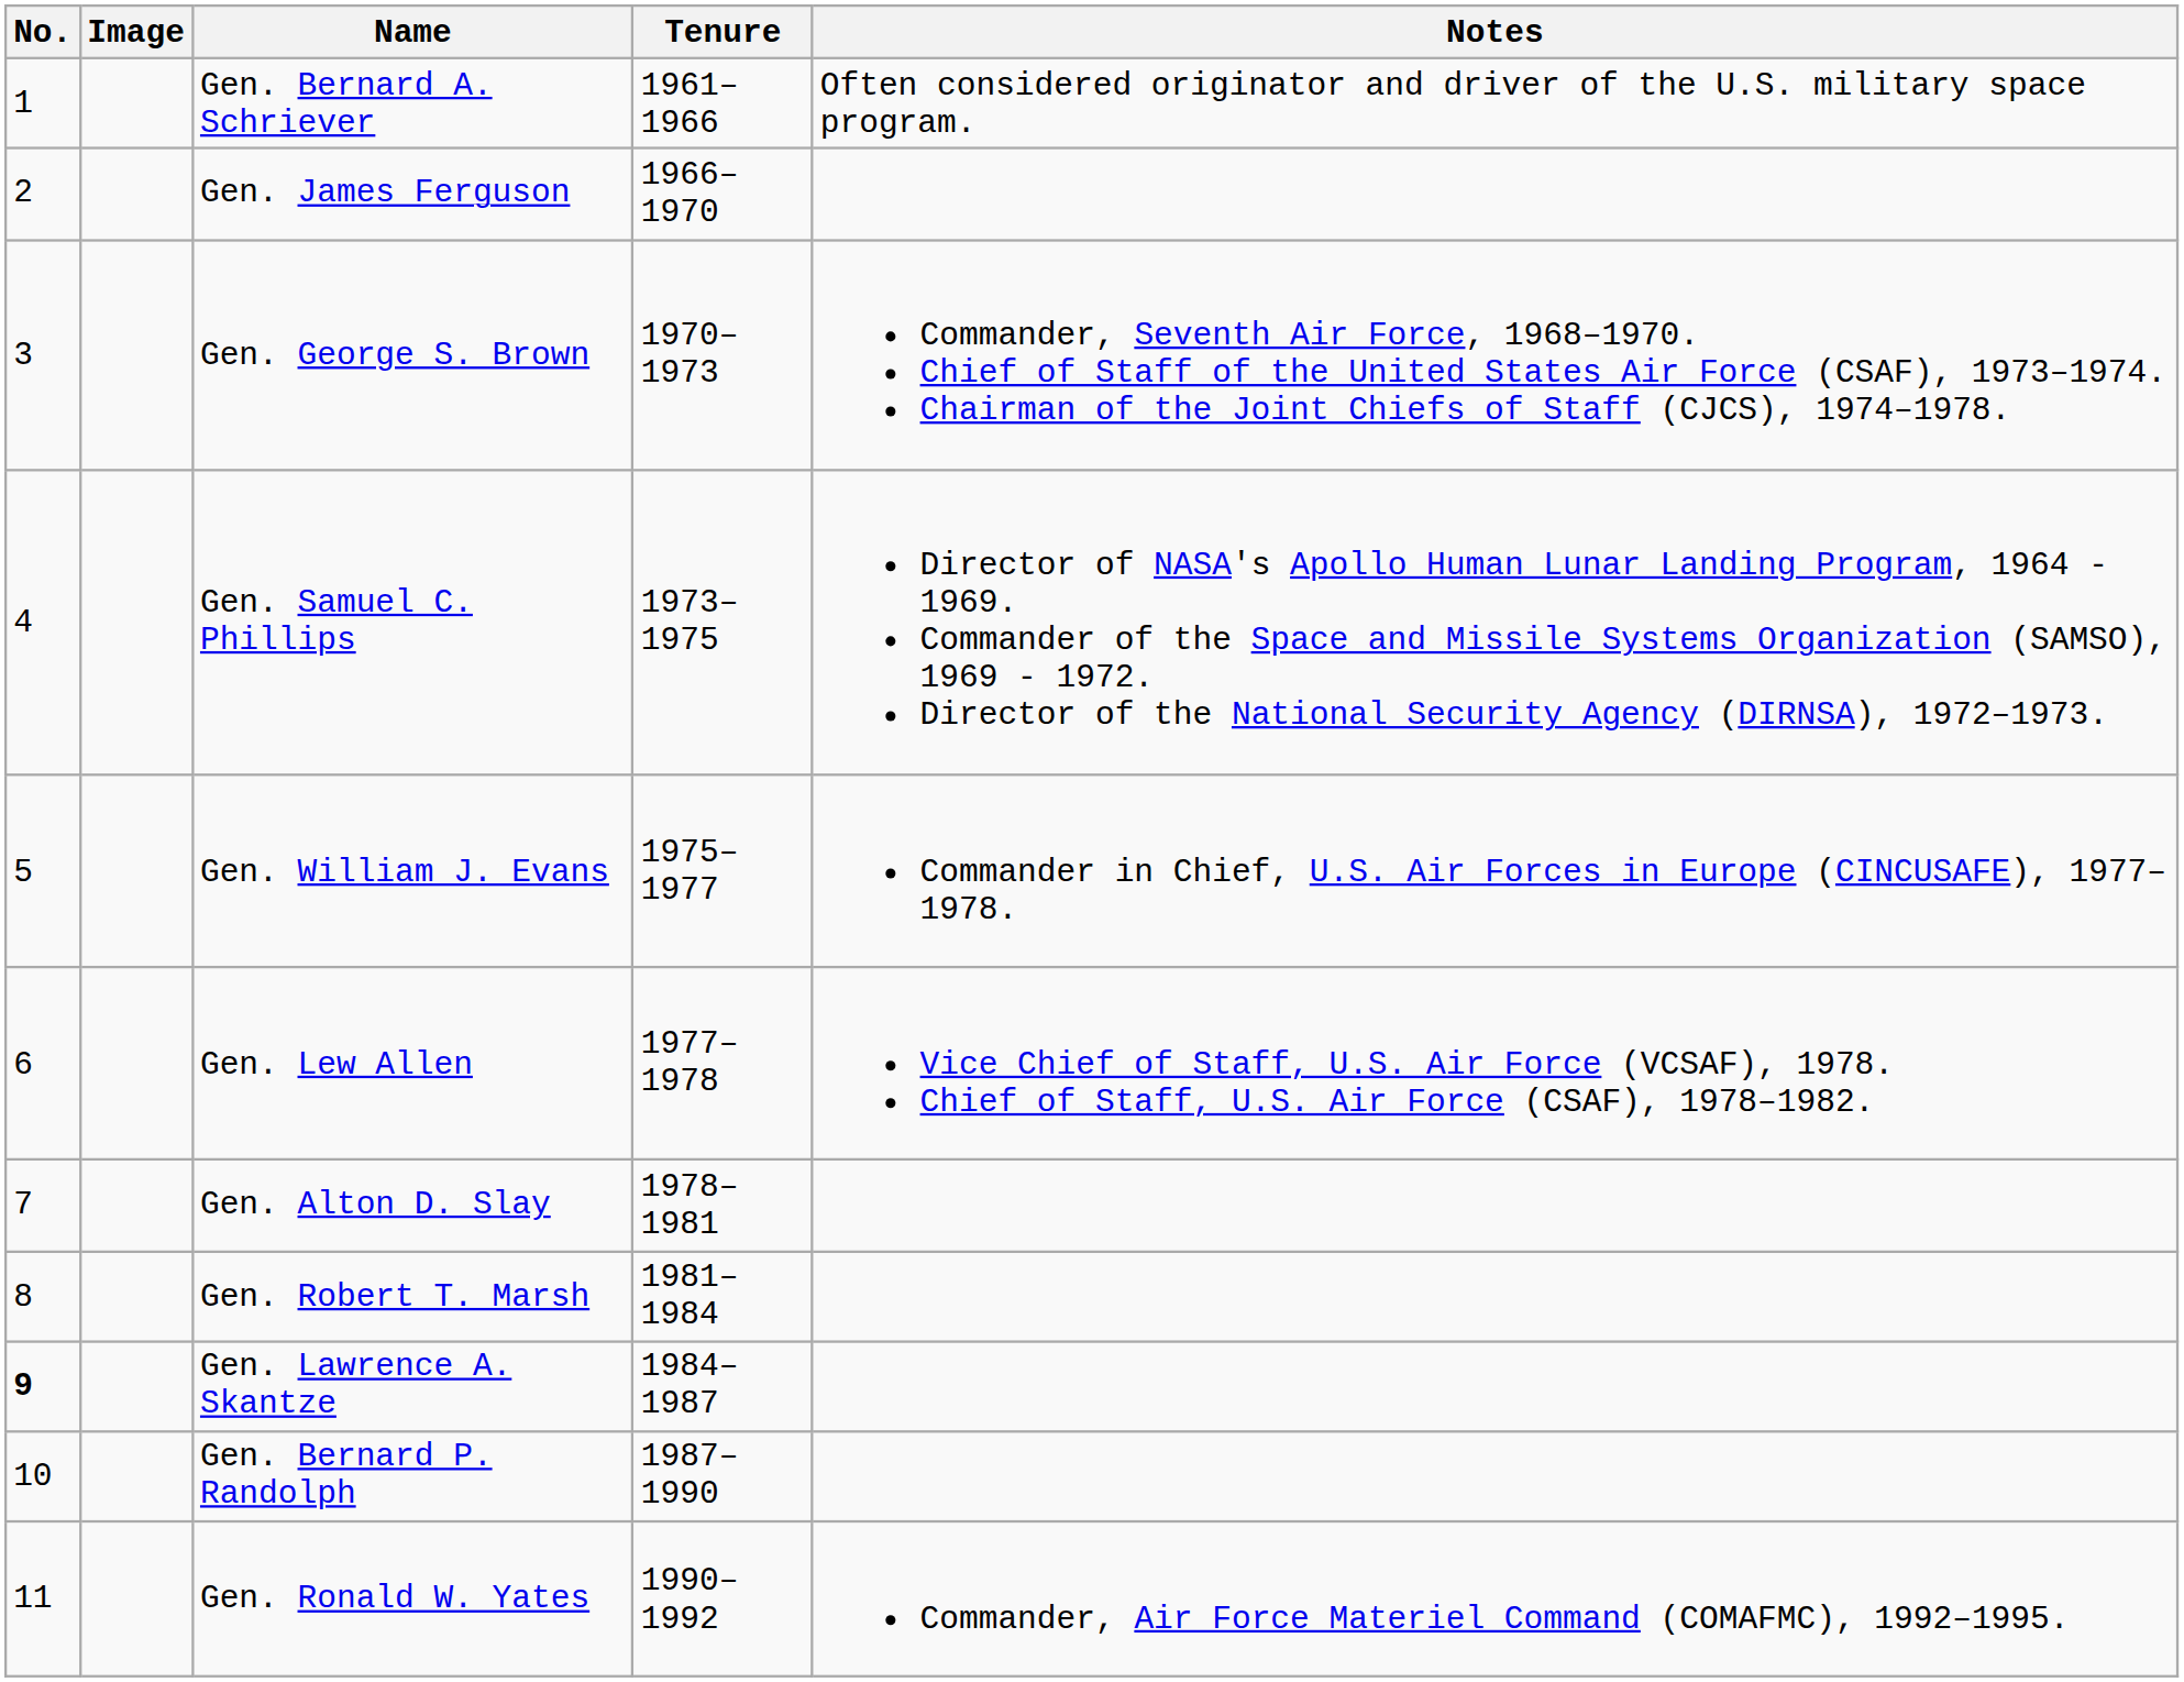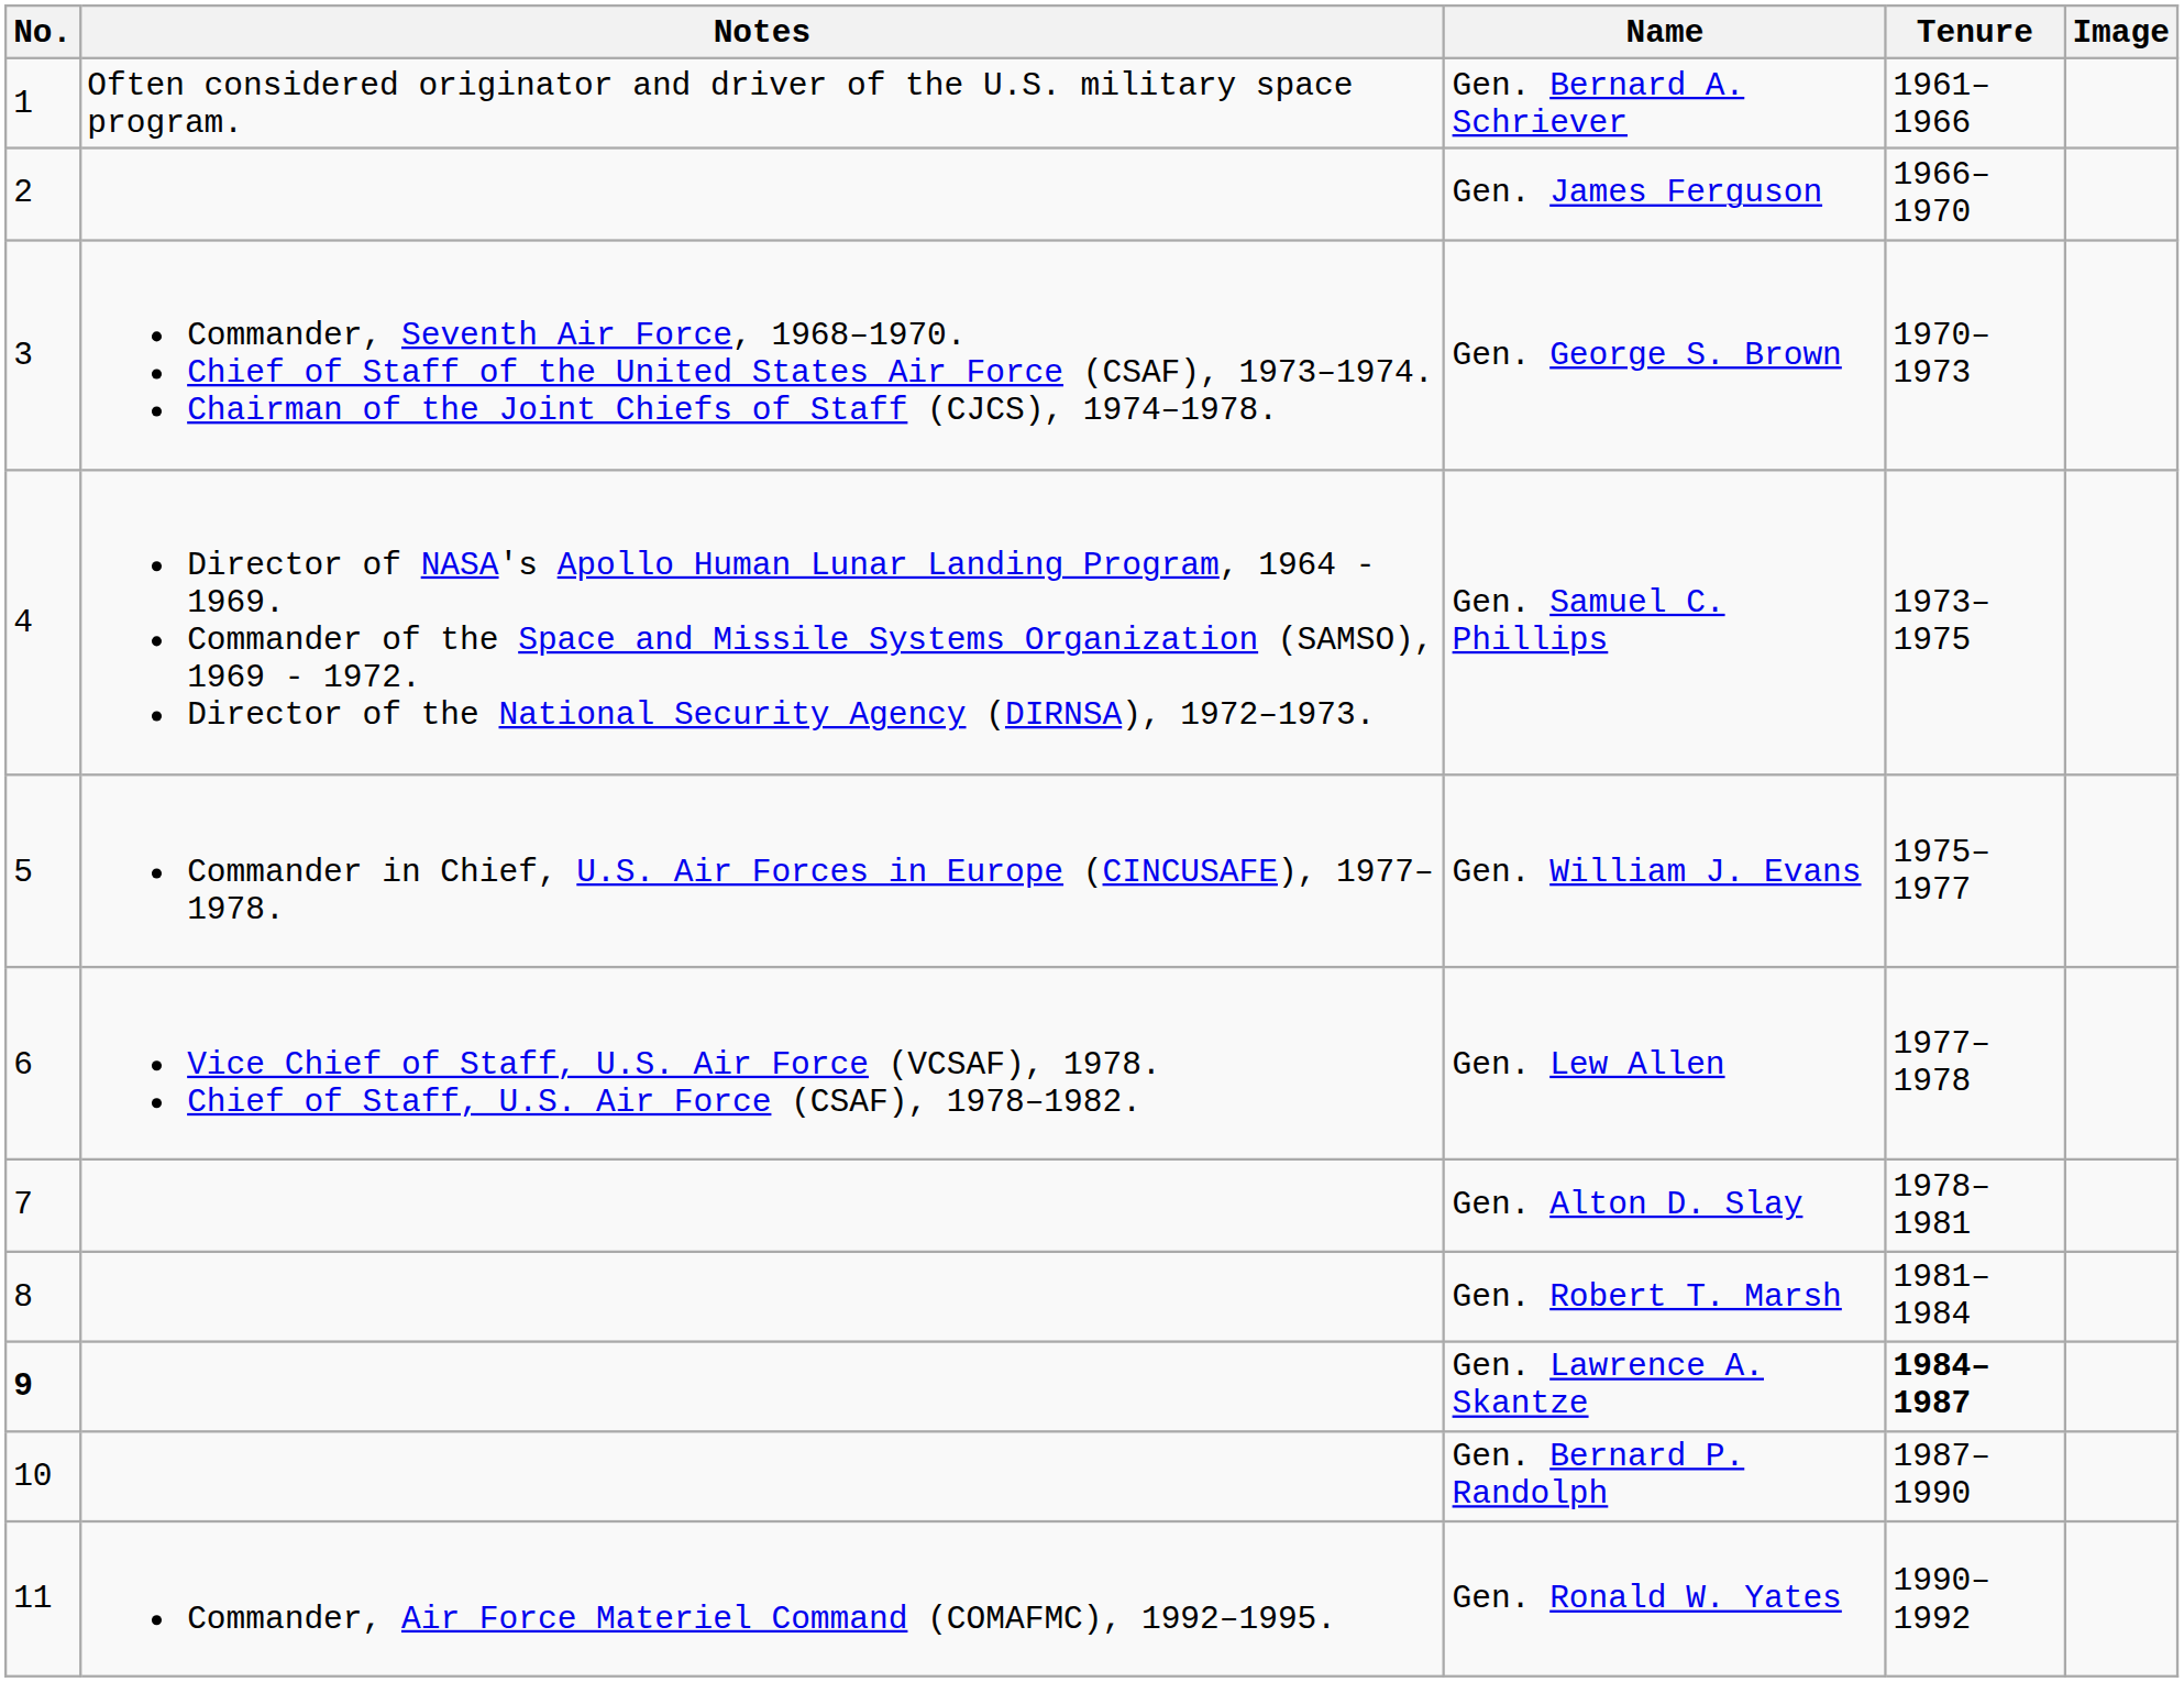 <table class="wikitable">
 <tr>
 <th>No.</th>
-<th>Image</th>
+<th>Notes</th>
 <th>Name</th>
 <th>Tenure</th>
-<th>Notes</th>
+<th>Image</th>
 </tr>
 <tr>
 <td>1</td>
-<td></td>
+<td>Often considered originator and driver of the U.S. military space program.</td>
 <td>Gen. <a href='#'>Bernard A. Schriever</a></td>
 <td>1961–1966</td>
-<td>Often considered originator and driver of the U.S. military space program.</td>
+<td></td>
 </tr>
 <tr>
 <td>2</td>
 <td></td>
 <td>Gen. <a href='#'>James Ferguson</a></td>
 <td>1966–1970</td>
 <td></td>
 </tr>
 <tr>
 <td>3</td>
-<td></td>
+<td><br><ul><li>Commander, <a href='#'>Seventh Air Force</a>, 1968–1970.</li><li><a href='#'>Chief of Staff of the United States Air Force</a> (CSAF), 1973–1974.</li><li><a href='#'>Chairman of the Joint Chiefs of Staff</a> (CJCS), 1974–1978.</li></ul></td>
 <td>Gen. <a href='#'>George S. Brown</a></td>
 <td>1970–1973</td>
-<td><br><ul><li>Commander, <a href='#'>Seventh Air Force</a>, 1968–1970.</li><li><a href='#'>Chief of Staff of the United States Air Force</a> (CSAF), 1973–1974.</li><li><a href='#'>Chairman of the Joint Chiefs of Staff</a> (CJCS), 1974–1978.</li></ul></td>
+<td></td>
 </tr>
 <tr>
 <td>4</td>
-<td></td>
+<td><br><ul><li>Director of <a href='#'>NASA</a>'s <a href='#'>Apollo Human Lunar Landing Program</a>, 1964 - 1969.</li><li>Commander of the <a href='#'>Space and Missile Systems Organization</a> (SAMSO), 1969 - 1972.</li><li>Director of the <a href='#'>National Security Agency</a> (<a href='#'>DIRNSA</a>), 1972–1973.</li></ul></td>
 <td>Gen. <a href='#'>Samuel C. Phillips</a></td>
 <td>1973–1975</td>
-<td><br><ul><li>Director of <a href='#'>NASA</a>'s <a href='#'>Apollo Human Lunar Landing Program</a>, 1964 - 1969.</li><li>Commander of the <a href='#'>Space and Missile Systems Organization</a> (SAMSO), 1969 - 1972.</li><li>Director of the <a href='#'>National Security Agency</a> (<a href='#'>DIRNSA</a>), 1972–1973.</li></ul></td>
+<td></td>
 </tr>
 <tr>
 <td>5</td>
-<td></td>
+<td><br><ul><li>Commander in Chief, <a href='#'>U.S. Air Forces in Europe</a> (<a href='#'>CINCUSAFE</a>), 1977–1978.</li></ul></td>
 <td>Gen. <a href='#'>William J. Evans</a></td>
 <td>1975–1977</td>
-<td><br><ul><li>Commander in Chief, <a href='#'>U.S. Air Forces in Europe</a> (<a href='#'>CINCUSAFE</a>), 1977–1978.</li></ul></td>
+<td></td>
 </tr>
 <tr>
 <td>6</td>
-<td></td>
+<td><br><ul><li><a href='#'>Vice Chief of Staff, U.S. Air Force</a> (VCSAF), 1978.</li><li><a href='#'>Chief of Staff, U.S. Air Force</a> (CSAF), 1978–1982.</li></ul></td>
 <td>Gen. <a href='#'>Lew Allen</a></td>
 <td>1977–1978</td>
-<td><br><ul><li><a href='#'>Vice Chief of Staff, U.S. Air Force</a> (VCSAF), 1978.</li><li><a href='#'>Chief of Staff, U.S. Air Force</a> (CSAF), 1978–1982.</li></ul></td>
+<td></td>
 </tr>
 <tr>
 <td>7</td>
 <td></td>
 <td>Gen. <a href='#'>Alton D. Slay</a></td>
 <td>1978–1981</td>
 <td></td>
 </tr>
 <tr>
 <td>8</td>
 <td></td>
 <td>Gen. <a href='#'>Robert T. Marsh</a></td>
 <td>1981–1984</td>
 <td></td>
 </tr>
 <tr>
 <td><strong>9</strong></td>
 <td></td>
 <td>Gen. <a href='#'>Lawrence A. Skantze</a></td>
-<td>1984–1987</td>
+<td><strong>1984–1987</strong></td>
 <td></td>
 </tr>
 <tr>
 <td>10</td>
 <td></td>
 <td>Gen. <a href='#'>Bernard P. Randolph</a></td>
 <td>1987–1990</td>
 <td></td>
 </tr>
 <tr>
 <td>11</td>
-<td></td>
+<td><br><ul><li>Commander, <a href='#'>Air Force Materiel Command</a> (COMAFMC), 1992–1995.</li></ul></td>
 <td>Gen. <a href='#'>Ronald W. Yates</a></td>
 <td>1990–1992</td>
-<td><br><ul><li>Commander, <a href='#'>Air Force Materiel Command</a> (COMAFMC), 1992–1995.</li></ul></td>
+<td></td>
 </tr>
 </table>
